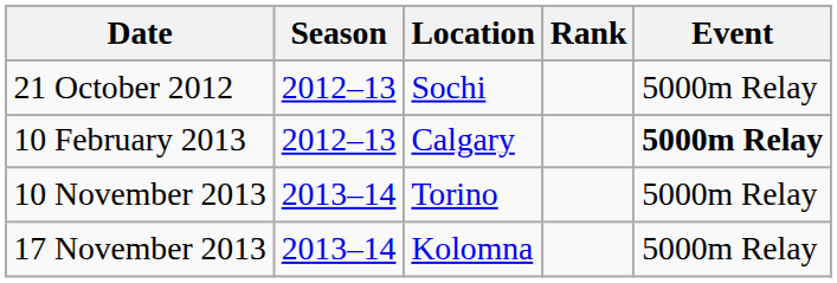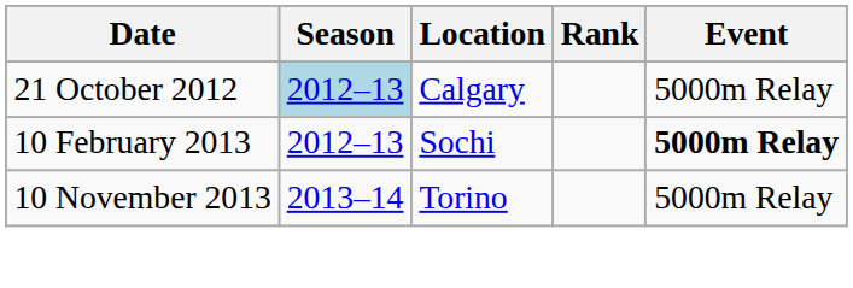 <table class="wikitable sortable" style="font-size:90%" style="text-align:center">
 <tr>
 <th>Date</th>
 <th>Season</th>
 <th>Location</th>
 <th>Rank</th>
 <th>Event</th>
 </tr>
 <tr>
 <td>21 October 2012</td>
-<td><a href='#'>2012–13</a></td>
-<td><a href='#'>Sochi</a></td>
+<td style="background: lightblue;"><a href='#'>2012–13</a></td>
+<td><a href='#'>Calgary</a></td>
 <td></td>
 <td>5000m Relay</td>
 </tr>
 <tr>
 <td>10 February 2013</td>
 <td><a href='#'>2012–13</a></td>
-<td><a href='#'>Calgary</a></td>
+<td><a href='#'>Sochi</a></td>
 <td></td>
 <td><strong>5000m Relay</strong></td>
 </tr>
 <tr>
 <td>10 November 2013</td>
 <td><a href='#'>2013–14</a></td>
 <td><a href='#'>Torino</a></td>
 <td></td>
 <td>5000m Relay</td>
 </tr>
-<tr>
-<td>17 November 2013</td>
-<td><a href='#'>2013–14</a></td>
-<td><a href='#'>Kolomna</a></td>
-<td></td>
-<td>5000m Relay</td>
-</tr>
 </table>
